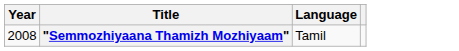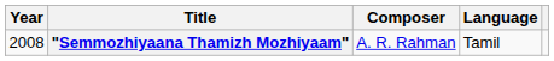 <table class="wikitable sortable plainrowheaders">
 <tr>
 <th scope="col">Year</th>
 <th scope="col">Title</th>
+<th scope="col">Composer</th>
 <th scope="col">Language</th>
 <th class="unsortable" scope="col"></th>
 </tr>
 <tr>
 <td>2008</td>
 <th scope="row">"<a href='#'>Semmozhiyaana Thamizh Mozhiyaam</a>"</th>
+<td><a href='#'>A. R. Rahman</a></td>
 <td>Tamil</td>
 <td style="text-align: center;"></td>
 </tr>
 </table>
